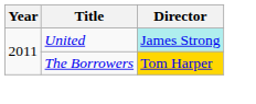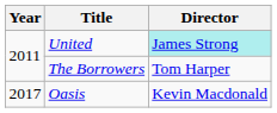 <table class="wikitable">
 <tr>
 <th>Year</th>
 <th>Title</th>
 <th>Director</th>
 </tr>
 <tr>
 <td rowspan=2>2011</td>
 <td><em><a href='#'>United</a></em></td>
 <td style="background: paleturquoise;"><a href='#'>James Strong</a></td>
 </tr>
 <tr>
 <td><em><a href='#'>The Borrowers</a></em></td>
-<td style="background: gold;"><a href='#'>Tom Harper</a></td>
+<td><a href='#'>Tom Harper</a></td>
+</tr>
+<tr>
+<td>2017</td>
+<td><em><a href='#'>Oasis</a></em></td>
+<td><a href='#'>Kevin Macdonald</a></td>
 </tr>
 </table>
